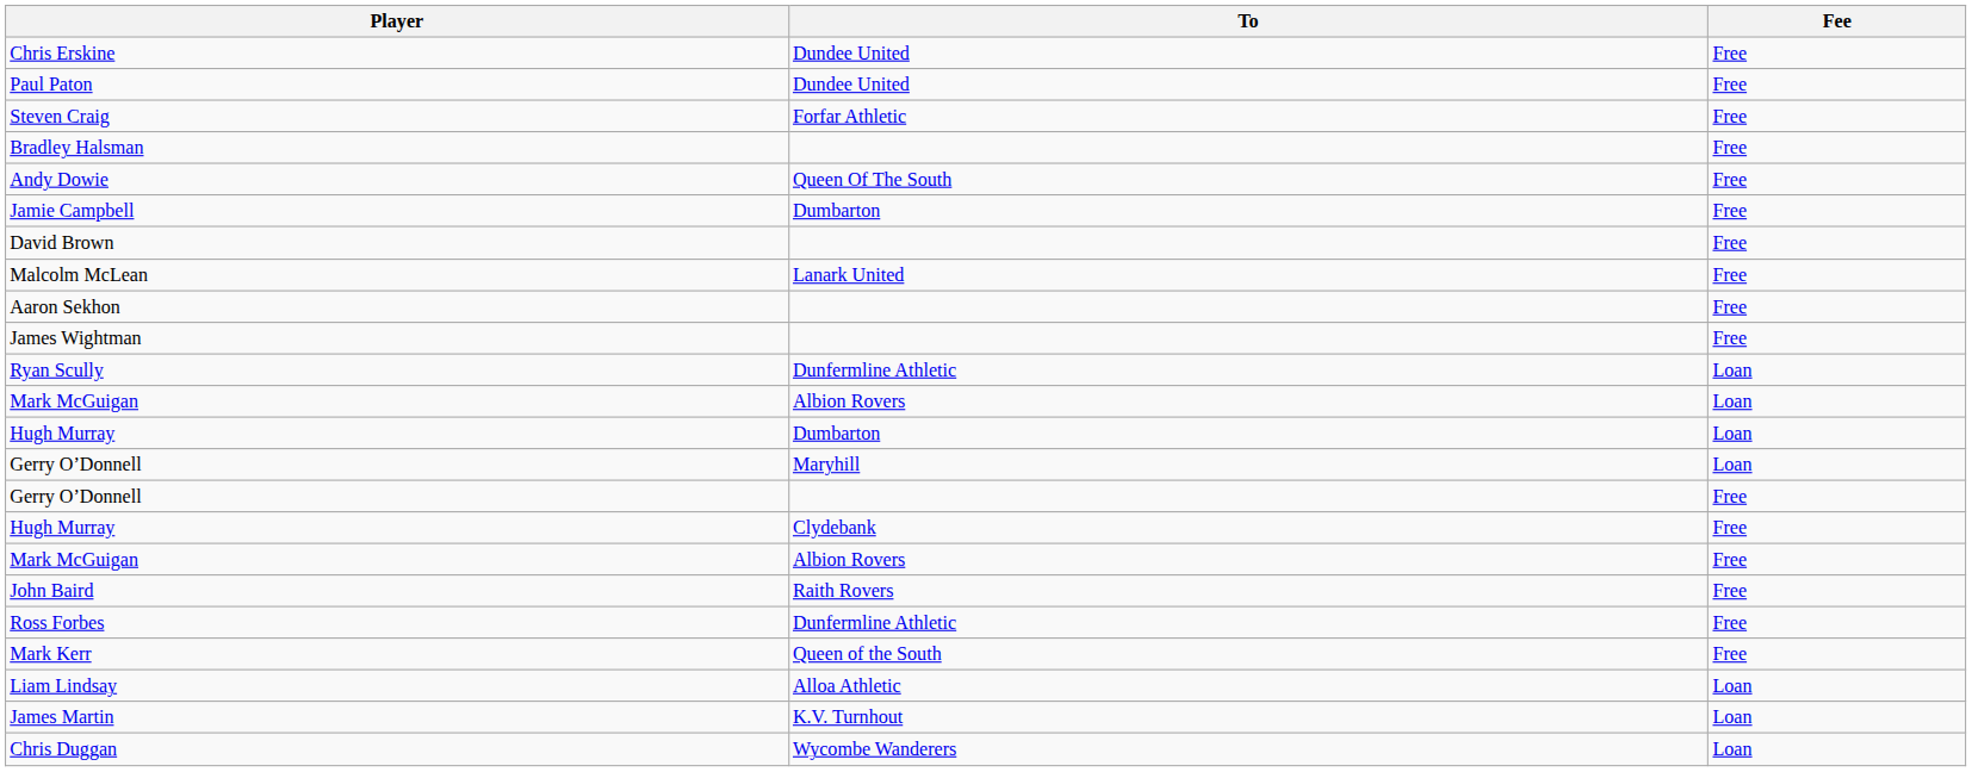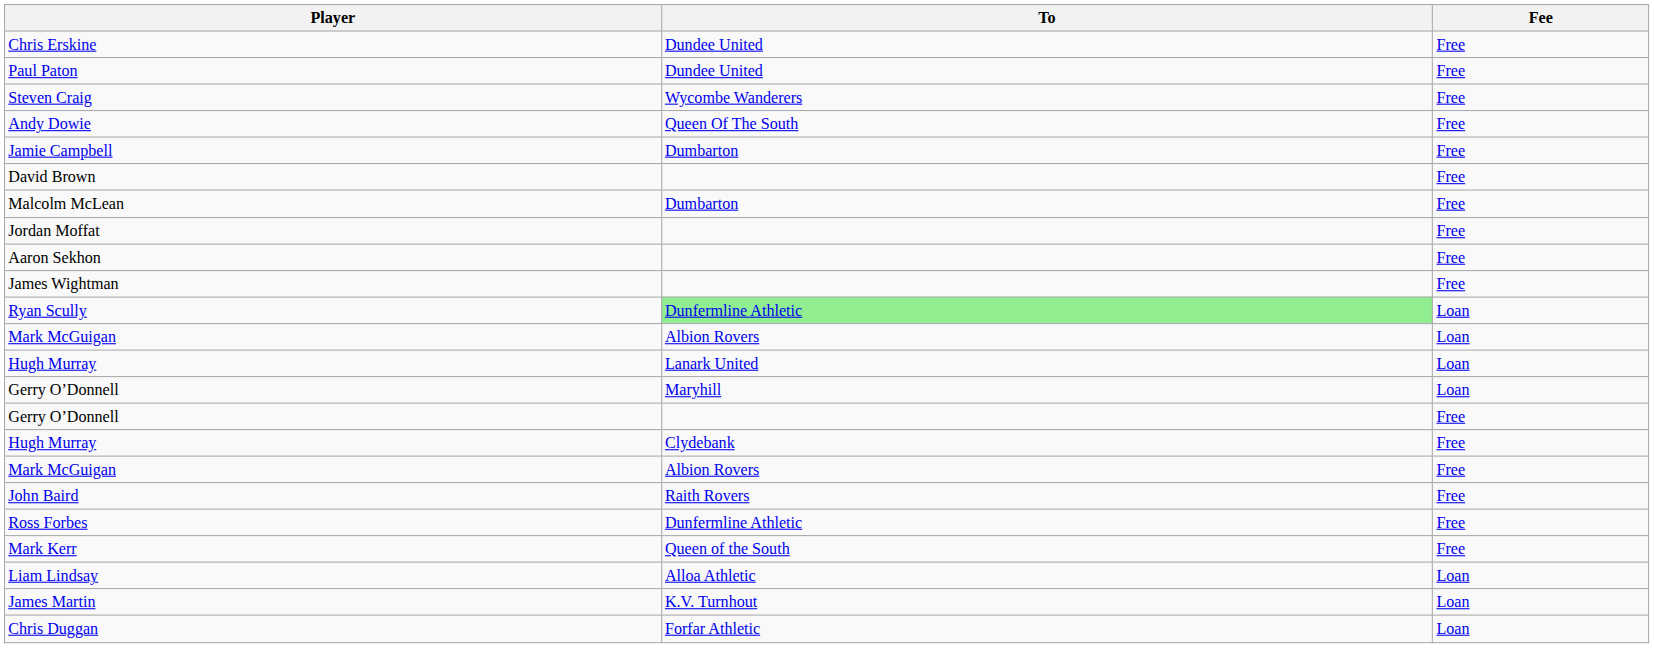 <table class="wikitable" style="text-align:center; font-size:95%;width:98%; text-align:left">
 <tr>
 <th>Player</th>
 <th>To</th>
 <th>Fee</th>
 </tr>
 <tr>
 <td> <a href='#'>Chris Erskine</a></td>
 <td> <a href='#'>Dundee United</a></td>
 <td><a href='#'>Free</a></td>
 </tr>
 <tr>
 <td> <a href='#'>Paul Paton</a></td>
 <td> <a href='#'>Dundee United</a></td>
 <td><a href='#'>Free</a></td>
 </tr>
 <tr>
 <td> <a href='#'>Steven Craig</a></td>
-<td> <a href='#'>Forfar Athletic</a></td>
-<td><a href='#'>Free</a></td>
-</tr>
-<tr>
-<td> <a href='#'>Bradley Halsman</a></td>
-<td></td>
+<td> <a href='#'>Wycombe Wanderers</a></td>
 <td><a href='#'>Free</a></td>
 </tr>
 <tr>
 <td> <a href='#'>Andy Dowie</a></td>
 <td> <a href='#'>Queen Of The South</a></td>
 <td><a href='#'>Free</a></td>
 </tr>
 <tr>
 <td> <a href='#'>Jamie Campbell</a></td>
 <td> <a href='#'>Dumbarton</a></td>
 <td><a href='#'>Free</a></td>
 </tr>
 <tr>
 <td> David Brown</td>
 <td></td>
 <td><a href='#'>Free</a></td>
 </tr>
 <tr>
 <td> Malcolm McLean</td>
-<td> <a href='#'>Lanark United</a></td>
+<td> <a href='#'>Dumbarton</a></td>
+<td><a href='#'>Free</a></td>
+</tr>
+<tr>
+<td> Jordan Moffat</td>
+<td></td>
 <td><a href='#'>Free</a></td>
 </tr>
 <tr>
 <td> Aaron Sekhon</td>
 <td></td>
 <td><a href='#'>Free</a></td>
 </tr>
 <tr>
 <td> James Wightman</td>
 <td></td>
 <td><a href='#'>Free</a></td>
 </tr>
 <tr>
 <td> <a href='#'>Ryan Scully</a></td>
-<td> <a href='#'>Dunfermline Athletic</a></td>
+<td style="background: lightgreen;"> <a href='#'>Dunfermline Athletic</a></td>
 <td><a href='#'>Loan</a></td>
 </tr>
 <tr>
 <td> <a href='#'>Mark McGuigan</a></td>
 <td> <a href='#'>Albion Rovers</a></td>
 <td><a href='#'>Loan</a></td>
 </tr>
 <tr>
 <td> <a href='#'>Hugh Murray</a></td>
-<td> <a href='#'>Dumbarton</a></td>
+<td> <a href='#'>Lanark United</a></td>
 <td><a href='#'>Loan</a></td>
 </tr>
 <tr>
 <td> Gerry O’Donnell</td>
 <td> <a href='#'>Maryhill</a></td>
 <td><a href='#'>Loan</a></td>
 </tr>
 <tr>
 <td> Gerry O’Donnell</td>
 <td></td>
 <td><a href='#'>Free</a></td>
 </tr>
 <tr>
 <td> <a href='#'>Hugh Murray</a></td>
 <td> <a href='#'>Clydebank</a></td>
 <td><a href='#'>Free</a></td>
 </tr>
 <tr>
 <td> <a href='#'>Mark McGuigan</a></td>
 <td> <a href='#'>Albion Rovers</a></td>
 <td><a href='#'>Free</a></td>
 </tr>
 <tr>
 <td> <a href='#'>John Baird</a></td>
 <td> <a href='#'>Raith Rovers</a></td>
 <td><a href='#'>Free</a></td>
 </tr>
 <tr>
 <td> <a href='#'>Ross Forbes</a></td>
 <td> <a href='#'>Dunfermline Athletic</a></td>
 <td><a href='#'>Free</a></td>
 </tr>
 <tr>
 <td> <a href='#'>Mark Kerr</a></td>
 <td> <a href='#'>Queen of the South</a></td>
 <td><a href='#'>Free</a></td>
 </tr>
 <tr>
 <td> <a href='#'>Liam Lindsay</a></td>
 <td> <a href='#'>Alloa Athletic</a></td>
 <td><a href='#'>Loan</a></td>
 </tr>
 <tr>
 <td> <a href='#'>James Martin</a></td>
 <td> <a href='#'>K.V. Turnhout</a></td>
 <td><a href='#'>Loan</a></td>
 </tr>
 <tr>
 <td> <a href='#'>Chris Duggan</a></td>
-<td> <a href='#'>Wycombe Wanderers</a></td>
+<td> <a href='#'>Forfar Athletic</a></td>
 <td><a href='#'>Loan</a></td>
 </tr>
 </table>
